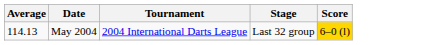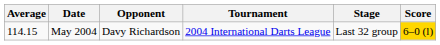 <table class="wikitable">
 <tr>
 <th>Average</th>
 <th>Date</th>
+<th>Opponent</th>
 <th>Tournament</th>
 <th>Stage</th>
 <th>Score</th>
 </tr>
 <tr>
-<td>114.13</td>
+<td>114.15</td>
 <td>May 2004</td>
+<td> Davy Richardson</td>
 <td><a href='#'>2004 International Darts League</a></td>
 <td>Last 32 group</td>
 <td style="background: gold;">6–0 (l)</td>
 </tr>
 </table>
